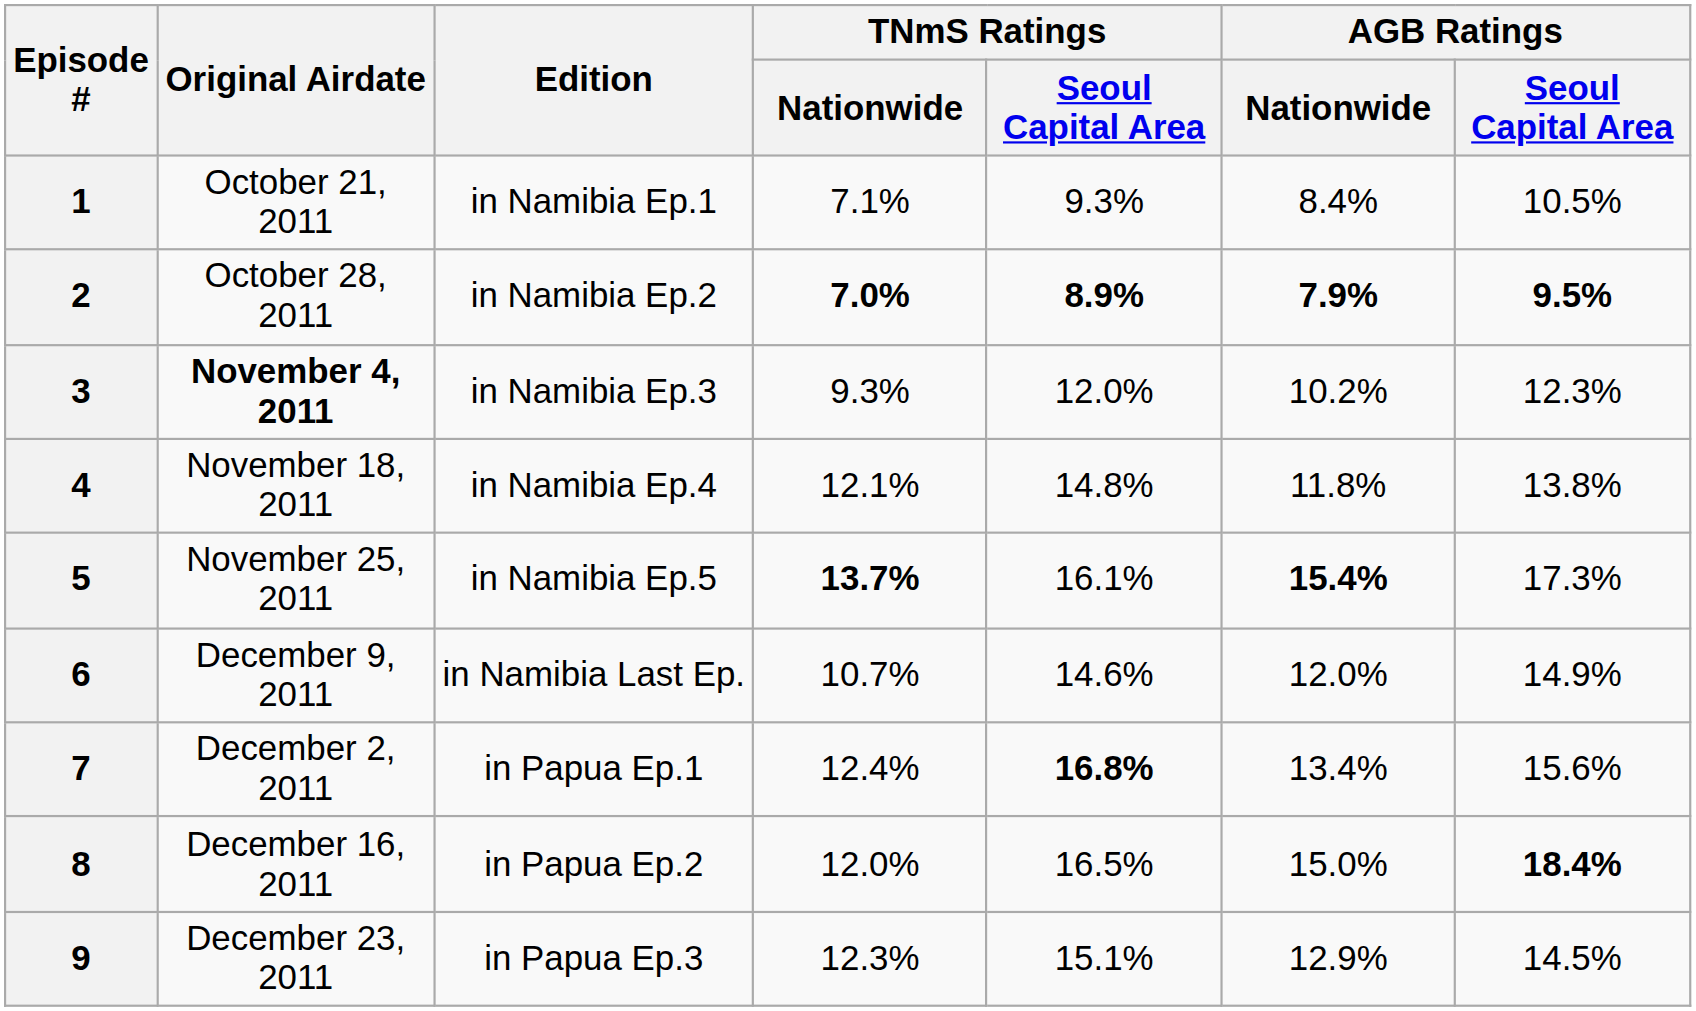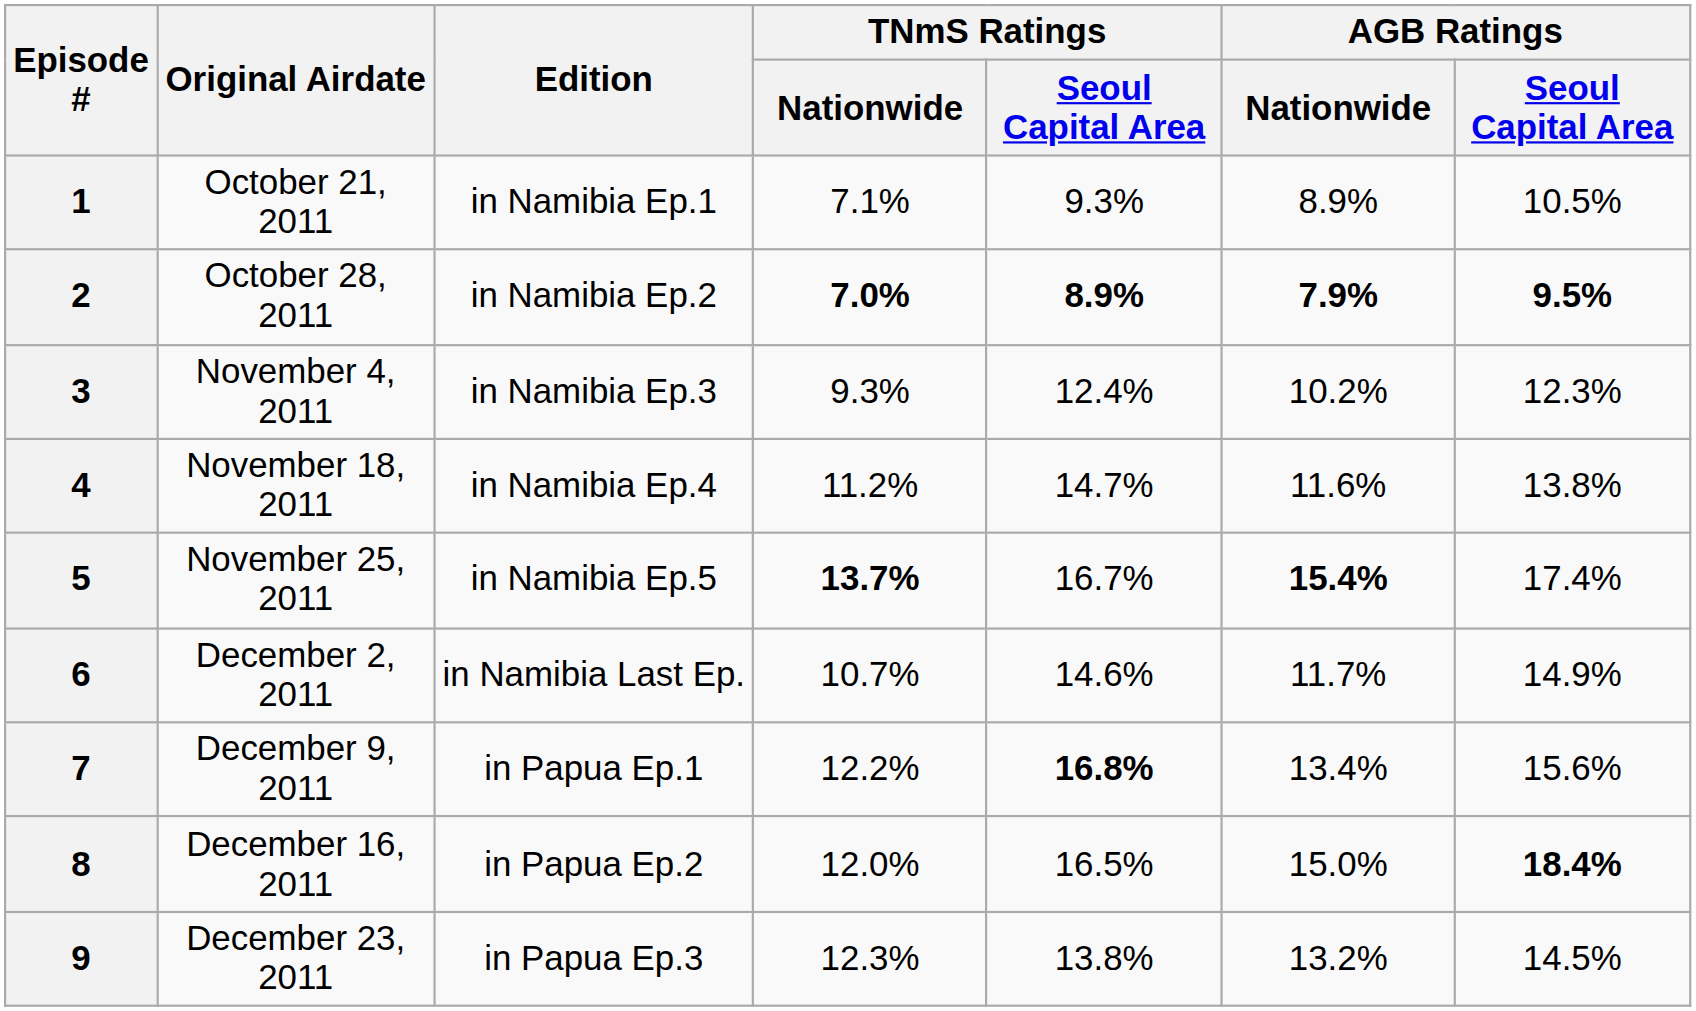 <table class=wikitable style="text-align:center">
 <tr>
 <th rowspan="2" width=40>Episode #</th>
 <th rowspan="2" width=120>Original Airdate</th>
 <th rowspan="2">Edition</th>
 <th colspan="2">TNmS Ratings</th>
 <th colspan="2">AGB Ratings</th>
 </tr>
 <tr>
 <th width=100>Nationwide</th>
 <th width=100><a href='#'>Seoul Capital Area</a></th>
 <th width=100>Nationwide</th>
 <th width=100><a href='#'>Seoul Capital Area</a></th>
 </tr>
 <tr>
 <th>1</th>
 <td>October 21, 2011</td>
 <td>in Namibia Ep.1</td>
 <td>7.1%</td>
 <td>9.3%</td>
-<td>8.4%</td>
+<td>8.9%</td>
 <td>10.5%</td>
 </tr>
 <tr>
 <th>2</th>
 <td>October 28, 2011</td>
 <td>in Namibia Ep.2</td>
 <td><span><strong>7.0%</strong></span></td>
 <td><span><strong>8.9%</strong></span></td>
 <td><span><strong>7.9%</strong></span></td>
 <td><span><strong>9.5%</strong></span></td>
 </tr>
 <tr>
 <th>3</th>
-<td><strong>November 4, 2011</strong></td>
+<td>November 4, 2011</td>
 <td>in Namibia Ep.3</td>
 <td>9.3%</td>
-<td>12.0%</td>
+<td>12.4%</td>
 <td>10.2%</td>
 <td>12.3%</td>
 </tr>
 <tr>
 <th>4</th>
 <td>November 18, 2011</td>
 <td>in Namibia Ep.4</td>
-<td>12.1%</td>
-<td>14.8%</td>
-<td>11.8%</td>
+<td>11.2%</td>
+<td>14.7%</td>
+<td>11.6%</td>
 <td>13.8%</td>
 </tr>
 <tr>
 <th>5</th>
 <td>November 25, 2011</td>
 <td>in Namibia Ep.5</td>
 <td><span><strong>13.7%</strong></span></td>
-<td>16.1%</td>
+<td>16.7%</td>
 <td><span><strong>15.4%</strong></span></td>
-<td>17.3%</td>
+<td>17.4%</td>
 </tr>
 <tr>
 <th>6</th>
-<td>December 9, 2011</td>
+<td>December 2, 2011</td>
 <td>in Namibia Last Ep.</td>
 <td>10.7%</td>
 <td>14.6%</td>
-<td>12.0%</td>
+<td>11.7%</td>
 <td>14.9%</td>
 </tr>
 <tr>
 <th>7</th>
-<td>December 2, 2011</td>
+<td>December 9, 2011</td>
 <td>in Papua Ep.1</td>
-<td>12.4%</td>
+<td>12.2%</td>
 <td><span><strong>16.8%</strong></span></td>
 <td>13.4%</td>
 <td>15.6%</td>
 </tr>
 <tr>
 <th>8</th>
 <td>December 16, 2011</td>
 <td>in Papua Ep.2</td>
 <td>12.0%</td>
 <td>16.5%</td>
 <td>15.0%</td>
 <td><span><strong>18.4%</strong></span></td>
 </tr>
 <tr>
 <th>9</th>
 <td>December 23, 2011</td>
 <td>in Papua Ep.3</td>
 <td>12.3%</td>
-<td>15.1%</td>
-<td>12.9%</td>
+<td>13.8%</td>
+<td>13.2%</td>
 <td>14.5%</td>
 </tr>
 </table>
